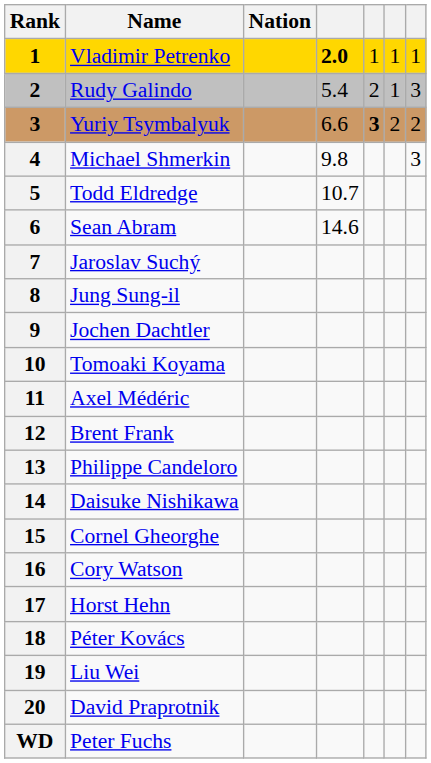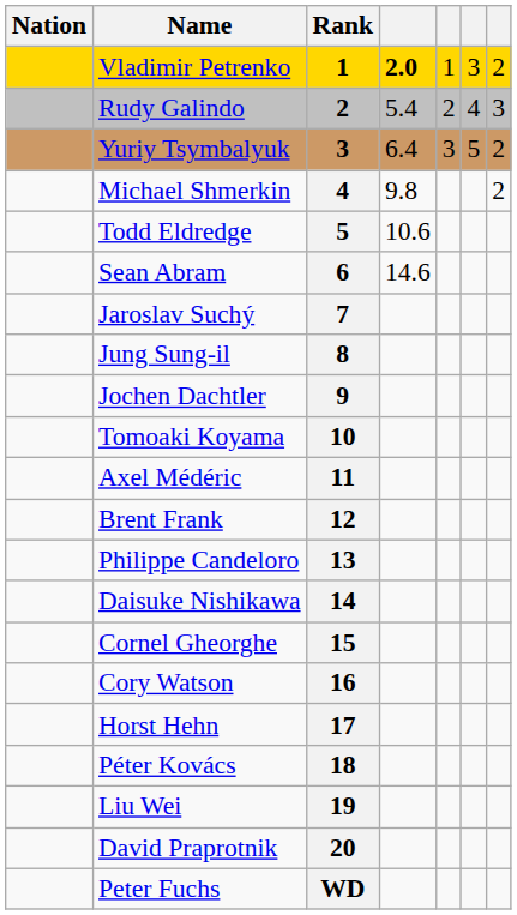 <table class="wikitable sortable">
 <tr>
+<th>Nation</th>
+<th>Name</th>
 <th>Rank</th>
-<th>Name</th>
-<th>Nation</th>
 <th></th>
 <th></th>
 <th></th>
 <th></th>
 </tr>
 <tr bgcolor=gold>
+<td></td>
+<td><a href='#'>Vladimir Petrenko</a></td>
 <td align=center><strong>1</strong></td>
-<td><a href='#'>Vladimir Petrenko</a></td>
-<td></td>
 <td><strong>2.0</strong></td>
 <td>1</td>
-<td>1</td>
-<td>1</td>
+<td>3</td>
+<td>2</td>
 </tr>
 <tr bgcolor=silver>
+<td></td>
+<td><a href='#'>Rudy Galindo</a></td>
 <td align=center><strong>2</strong></td>
-<td><a href='#'>Rudy Galindo</a></td>
-<td></td>
 <td>5.4</td>
 <td>2</td>
-<td>1</td>
+<td>4</td>
 <td>3</td>
 </tr>
 <tr bgcolor=cc9966>
+<td></td>
+<td><a href='#'>Yuriy Tsymbalyuk</a></td>
 <td align=center><strong>3</strong></td>
-<td><a href='#'>Yuriy Tsymbalyuk</a></td>
-<td></td>
-<td>6.6</td>
-<td><strong>3</strong></td>
-<td>2</td>
+<td>6.4</td>
+<td>3</td>
+<td>5</td>
 <td>2</td>
 </tr>
 <tr>
+<td></td>
+<td><a href='#'>Michael Shmerkin</a></td>
 <th>4</th>
-<td><a href='#'>Michael Shmerkin</a></td>
-<td></td>
 <td>9.8</td>
 <td></td>
 <td></td>
-<td>3</td>
+<td>2</td>
 </tr>
 <tr>
+<td></td>
+<td><a href='#'>Todd Eldredge</a></td>
 <th>5</th>
-<td><a href='#'>Todd Eldredge</a></td>
-<td></td>
-<td>10.7</td>
+<td>10.6</td>
 <td></td>
 <td></td>
 <td></td>
 </tr>
 <tr>
+<td></td>
+<td><a href='#'>Sean Abram</a></td>
 <th>6</th>
-<td><a href='#'>Sean Abram</a></td>
-<td></td>
 <td>14.6</td>
 <td></td>
 <td></td>
 <td></td>
 </tr>
 <tr>
+<td></td>
+<td><a href='#'>Jaroslav Suchý</a></td>
 <th>7</th>
-<td><a href='#'>Jaroslav Suchý</a></td>
-<td></td>
 <td></td>
 <td></td>
 <td></td>
 <td></td>
 </tr>
 <tr>
+<td></td>
+<td><a href='#'>Jung Sung-il</a></td>
 <th>8</th>
-<td><a href='#'>Jung Sung-il</a></td>
-<td></td>
 <td></td>
 <td></td>
 <td></td>
 <td></td>
 </tr>
 <tr>
+<td></td>
+<td><a href='#'>Jochen Dachtler</a></td>
 <th>9</th>
-<td><a href='#'>Jochen Dachtler</a></td>
-<td></td>
 <td></td>
 <td></td>
 <td></td>
 <td></td>
 </tr>
 <tr>
+<td></td>
+<td><a href='#'>Tomoaki Koyama</a></td>
 <th>10</th>
-<td><a href='#'>Tomoaki Koyama</a></td>
-<td></td>
 <td></td>
 <td></td>
 <td></td>
 <td></td>
 </tr>
 <tr>
+<td></td>
+<td><a href='#'>Axel Médéric</a></td>
 <th>11</th>
-<td><a href='#'>Axel Médéric</a></td>
-<td></td>
 <td></td>
 <td></td>
 <td></td>
 <td></td>
 </tr>
 <tr>
+<td></td>
+<td><a href='#'>Brent Frank</a></td>
 <th>12</th>
-<td><a href='#'>Brent Frank</a></td>
-<td></td>
 <td></td>
 <td></td>
 <td></td>
 <td></td>
 </tr>
 <tr>
+<td></td>
+<td><a href='#'>Philippe Candeloro</a></td>
 <th>13</th>
-<td><a href='#'>Philippe Candeloro</a></td>
-<td></td>
 <td></td>
 <td></td>
 <td></td>
 <td></td>
 </tr>
 <tr>
+<td></td>
+<td><a href='#'>Daisuke Nishikawa</a></td>
 <th>14</th>
-<td><a href='#'>Daisuke Nishikawa</a></td>
-<td></td>
 <td></td>
 <td></td>
 <td></td>
 <td></td>
 </tr>
 <tr>
+<td></td>
+<td><a href='#'>Cornel Gheorghe</a></td>
 <th>15</th>
-<td><a href='#'>Cornel Gheorghe</a></td>
-<td></td>
 <td></td>
 <td></td>
 <td></td>
 <td></td>
 </tr>
 <tr>
+<td></td>
+<td><a href='#'>Cory Watson</a></td>
 <th>16</th>
-<td><a href='#'>Cory Watson</a></td>
-<td></td>
 <td></td>
 <td></td>
 <td></td>
 <td></td>
 </tr>
 <tr>
+<td></td>
+<td><a href='#'>Horst Hehn</a></td>
 <th>17</th>
-<td><a href='#'>Horst Hehn</a></td>
-<td></td>
 <td></td>
 <td></td>
 <td></td>
 <td></td>
 </tr>
 <tr>
+<td></td>
+<td><a href='#'>Péter Kovács</a></td>
 <th>18</th>
-<td><a href='#'>Péter Kovács</a></td>
-<td></td>
 <td></td>
 <td></td>
 <td></td>
 <td></td>
 </tr>
 <tr>
+<td></td>
+<td><a href='#'>Liu Wei</a></td>
 <th>19</th>
-<td><a href='#'>Liu Wei</a></td>
-<td></td>
 <td></td>
 <td></td>
 <td></td>
 <td></td>
 </tr>
 <tr>
+<td></td>
+<td><a href='#'>David Praprotnik</a></td>
 <th>20</th>
-<td><a href='#'>David Praprotnik</a></td>
-<td></td>
 <td></td>
 <td></td>
 <td></td>
 <td></td>
 </tr>
 <tr>
+<td></td>
+<td><a href='#'>Peter Fuchs</a></td>
 <th>WD</th>
-<td><a href='#'>Peter Fuchs</a></td>
-<td></td>
 <td></td>
 <td></td>
 <td></td>
 <td></td>
 </tr>
 </table>
